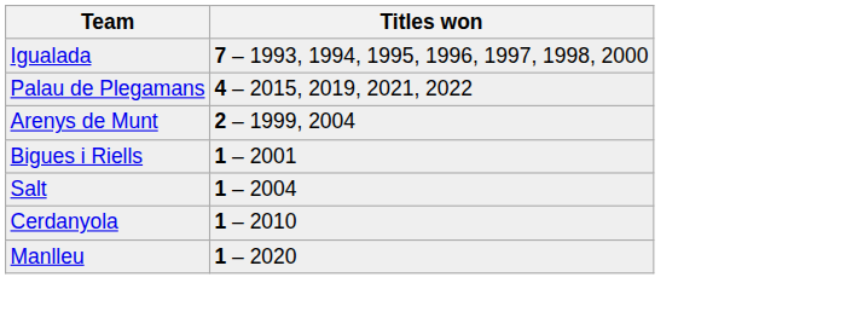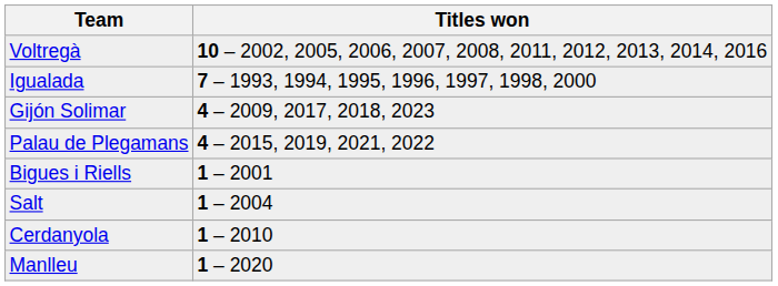 <table class="wikitable">
 <tr>
 <th>Team</th>
 <th>Titles won</th>
 </tr>
 <tr bgcolor="#EFEFEF">
+<td><a href='#'>Voltregà</a></td>
+<td><strong>10</strong> – 2002, 2005, 2006, 2007, 2008, 2011, 2012, 2013, 2014, 2016</td>
+</tr>
+<tr bgcolor="#EFEFEF">
 <td><a href='#'>Igualada</a></td>
 <td><strong>7</strong> – 1993, 1994, 1995, 1996, 1997, 1998, 2000</td>
 </tr>
 <tr bgcolor="#EFEFEF">
+<td><a href='#'>Gijón Solimar</a></td>
+<td><strong>4</strong> – 2009, 2017, 2018, 2023</td>
+</tr>
+<tr bgcolor="#EFEFEF">
 <td><a href='#'>Palau de Plegamans</a></td>
 <td><strong>4</strong> – 2015, 2019, 2021, 2022</td>
-</tr>
-<tr bgcolor="#EFEFEF">
-<td><a href='#'>Arenys de Munt</a></td>
-<td><strong>2</strong> – 1999, 2004</td>
 </tr>
 <tr bgcolor="#EFEFEF">
 <td><a href='#'>Bigues i Riells</a></td>
 <td><strong>1</strong> – 2001</td>
 </tr>
 <tr bgcolor="#EFEFEF">
 <td><a href='#'>Salt</a></td>
 <td><strong>1</strong> – 2004</td>
 </tr>
 <tr bgcolor="#EFEFEF">
 <td><a href='#'>Cerdanyola</a></td>
 <td><strong>1</strong> – 2010</td>
 </tr>
 <tr bgcolor="#EFEFEF">
 <td><a href='#'>Manlleu</a></td>
 <td><strong>1</strong> – 2020</td>
 </tr>
 </table>
